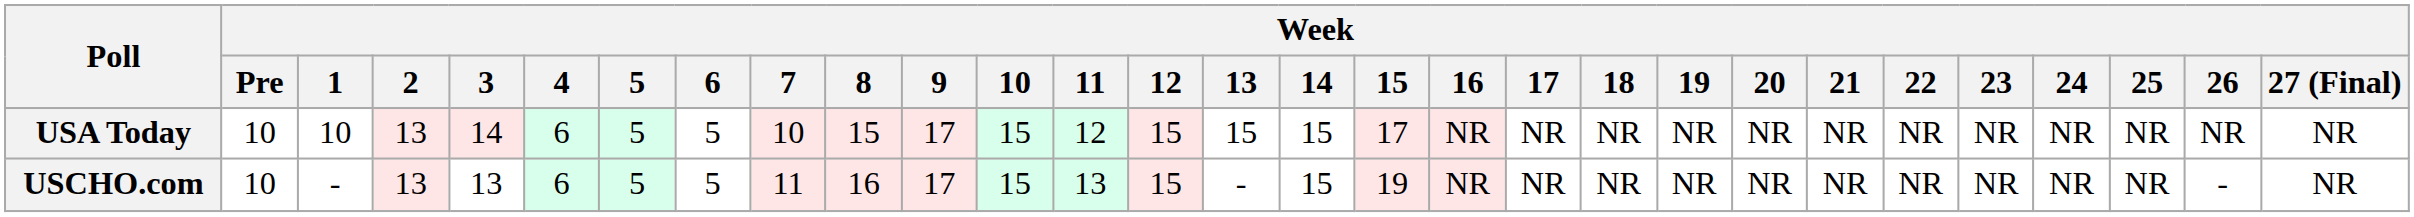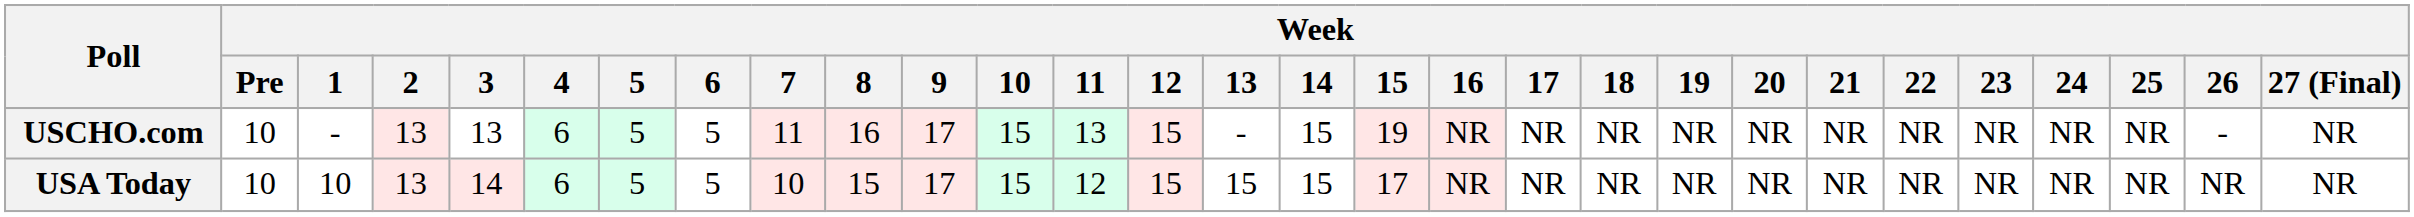 <table class="wikitable" style="white-space:nowrap;">
 <tr>
 <th scope="col" width="100" rowspan="2">Poll</th>
 <th colspan="28">Week</th>
 </tr>
 <tr>
 <th scope="col" width="30">Pre</th>
 <th scope="col" width="30">1</th>
 <th scope="col" width="30">2</th>
 <th scope="col" width="30">3</th>
 <th scope="col" width="30">4</th>
 <th scope="col" width="30">5</th>
 <th scope="col" width="30">6</th>
 <th scope="col" width="30">7</th>
 <th scope="col" width="30">8</th>
 <th scope="col" width="30">9</th>
 <th scope="col" width="30">10</th>
 <th scope="col" width="30">11</th>
 <th scope="col" width="30">12</th>
 <th scope="col" width="30">13</th>
 <th scope="col" width="30">14</th>
 <th scope="col" width="30">15</th>
 <th scope="col" width="30">16</th>
 <th scope="col" width="30">17</th>
 <th scope="col" width="30">18</th>
 <th scope="col" width="30">19</th>
 <th scope="col" width="30">20</th>
 <th scope="col" width="30">21</th>
 <th scope="col" width="30">22</th>
 <th scope="col" width="30">23</th>
 <th scope="col" width="30">24</th>
 <th scope="col" width="30">25</th>
 <th scope="col" width="30">26</th>
 <th scope="col" width="30">27 (Final)</th>
 </tr>
 <tr style="text-align:center;">
+<th>USCHO.com</th>
+<td bgcolor=FFFFFF>10</td>
+<td bgcolor=FFFFFF>-</td>
+<td bgcolor=FFE6E6>13</td>
+<td bgcolor=FFFFFF>13</td>
+<td bgcolor=D8FFEB>6</td>
+<td bgcolor=D8FFEB>5 </td>
+<td bgcolor=FFFFFF>5 </td>
+<td bgcolor=FFE6E6>11</td>
+<td bgcolor=FFE6E6>16</td>
+<td bgcolor=FFE6E6>17</td>
+<td bgcolor=D8FFEB>15</td>
+<td bgcolor=D8FFEB>13</td>
+<td bgcolor=FFE6E6>15</td>
+<td bgcolor=FFFFFF>-</td>
+<td bgcolor=FFFFFF>15</td>
+<td bgcolor=FFE6E6>19</td>
+<td bgcolor=FFE6E6>NR</td>
+<td bgcolor=FFFFFF>NR</td>
+<td bgcolor=FFFFFF>NR</td>
+<td bgcolor=FFFFFF>NR</td>
+<td bgcolor=FFFFFF>NR</td>
+<td bgcolor=FFFFFF>NR</td>
+<td bgcolor=FFFFFF>NR</td>
+<td bgcolor=FFFFFF>NR</td>
+<td bgcolor=FFFFFF>NR</td>
+<td bgcolor=FFFFFF>NR</td>
+<td bgcolor=FFFFFF>-</td>
+<td bgcolor=FFFFFF>NR</td>
+</tr>
+<tr style="text-align:center;">
 <th>USA Today</th>
 <td bgcolor=FFFFFF>10</td>
 <td bgcolor=FFFFFF>10</td>
 <td bgcolor=FFE6E6>13</td>
 <td bgcolor=FFE6E6>14</td>
 <td bgcolor=D8FFEB>6</td>
 <td bgcolor=D8FFEB>5 </td>
 <td bgcolor=FFFFFF>5</td>
 <td bgcolor=FFE6E6>10</td>
 <td bgcolor=FFE6E6>15</td>
 <td bgcolor=FFE6E6>17</td>
 <td bgcolor=D8FFEB>15</td>
 <td bgcolor=D8FFEB>12</td>
 <td bgcolor=FFE6E6>15</td>
 <td bgcolor=FFFFFF>15</td>
 <td bgcolor=FFFFFF>15</td>
 <td bgcolor=FFE6E6>17</td>
 <td bgcolor=FFE6E6>NR</td>
 <td bgcolor=FFFFFF>NR</td>
 <td bgcolor=FFFFFF>NR</td>
 <td bgcolor=FFFFFF>NR</td>
 <td bgcolor=FFFFFF>NR</td>
 <td bgcolor=FFFFFF>NR</td>
 <td bgcolor=FFFFFF>NR</td>
 <td bgcolor=FFFFFF>NR</td>
 <td bgcolor=FFFFFF>NR</td>
 <td bgcolor=FFFFFF>NR</td>
 <td bgcolor=FFFFFF>NR</td>
 <td bgcolor=FFFFFF>NR</td>
 </tr>
-<tr style="text-align:center;">
-<th>USCHO.com</th>
-<td bgcolor=FFFFFF>10</td>
-<td bgcolor=FFFFFF>-</td>
-<td bgcolor=FFE6E6>13</td>
-<td bgcolor=FFFFFF>13</td>
-<td bgcolor=D8FFEB>6</td>
-<td bgcolor=D8FFEB>5 </td>
-<td bgcolor=FFFFFF>5 </td>
-<td bgcolor=FFE6E6>11</td>
-<td bgcolor=FFE6E6>16</td>
-<td bgcolor=FFE6E6>17</td>
-<td bgcolor=D8FFEB>15</td>
-<td bgcolor=D8FFEB>13</td>
-<td bgcolor=FFE6E6>15</td>
-<td bgcolor=FFFFFF>-</td>
-<td bgcolor=FFFFFF>15</td>
-<td bgcolor=FFE6E6>19</td>
-<td bgcolor=FFE6E6>NR</td>
-<td bgcolor=FFFFFF>NR</td>
-<td bgcolor=FFFFFF>NR</td>
-<td bgcolor=FFFFFF>NR</td>
-<td bgcolor=FFFFFF>NR</td>
-<td bgcolor=FFFFFF>NR</td>
-<td bgcolor=FFFFFF>NR</td>
-<td bgcolor=FFFFFF>NR</td>
-<td bgcolor=FFFFFF>NR</td>
-<td bgcolor=FFFFFF>NR</td>
-<td bgcolor=FFFFFF>-</td>
-<td bgcolor=FFFFFF>NR</td>
-</tr>
 </table>
